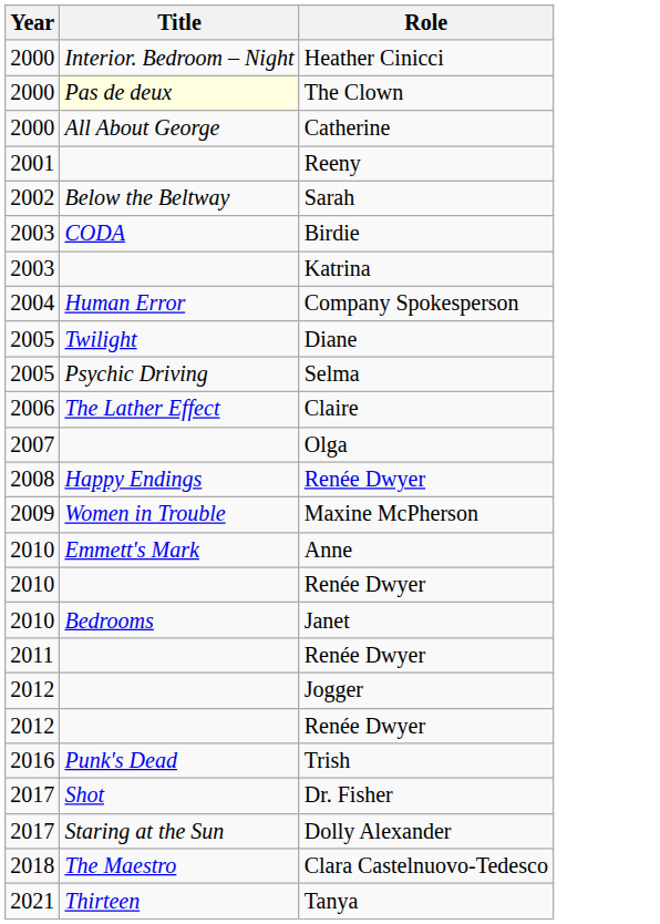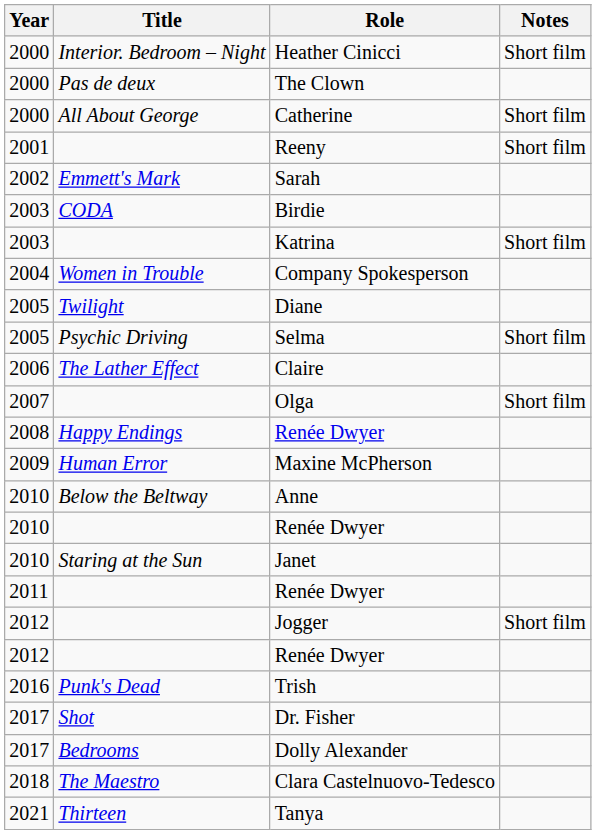 <table class="wikitable sortable">
 <tr>
 <th>Year</th>
 <th>Title</th>
 <th>Role</th>
+<th class="unsortable">Notes</th>
 </tr>
 <tr>
 <td>2000</td>
 <td><em>Interior. Bedroom – Night</em></td>
 <td>Heather Cinicci</td>
+<td>Short film</td>
 </tr>
 <tr>
 <td>2000</td>
-<td style="background: lightyellow;"><em>Pas de deux</em></td>
+<td><em>Pas de deux</em></td>
 <td>The Clown</td>
+<td></td>
 </tr>
 <tr>
 <td>2000</td>
 <td><em>All About George</em></td>
 <td>Catherine</td>
+<td>Short film</td>
 </tr>
 <tr>
 <td>2001</td>
 <td><em></em></td>
 <td>Reeny</td>
+<td>Short film</td>
 </tr>
 <tr>
 <td>2002</td>
-<td><em>Below the Beltway</em></td>
+<td><em><a href='#'>Emmett's Mark</a></em></td>
 <td>Sarah</td>
+<td></td>
 </tr>
 <tr>
 <td>2003</td>
 <td><em><a href='#'>CODA</a></em></td>
 <td>Birdie</td>
+<td></td>
 </tr>
 <tr>
 <td>2003</td>
 <td><em></em></td>
 <td>Katrina</td>
+<td>Short film</td>
 </tr>
 <tr>
 <td>2004</td>
-<td><em><a href='#'>Human Error</a></em></td>
+<td><em><a href='#'>Women in Trouble</a></em></td>
 <td>Company Spokesperson</td>
+<td></td>
 </tr>
 <tr>
 <td>2005</td>
 <td><em><a href='#'>Twilight</a></em></td>
 <td>Diane</td>
+<td></td>
 </tr>
 <tr>
 <td>2005</td>
 <td><em>Psychic Driving</em></td>
 <td>Selma</td>
+<td>Short film</td>
 </tr>
 <tr>
 <td>2006</td>
 <td><em><a href='#'>The Lather Effect</a></em></td>
 <td>Claire</td>
+<td></td>
 </tr>
 <tr>
 <td>2007</td>
 <td><em></em></td>
 <td>Olga</td>
+<td>Short film</td>
 </tr>
 <tr>
 <td>2008</td>
 <td><em><a href='#'>Happy Endings</a></em></td>
 <td><a href='#'>Renée Dwyer</a></td>
+<td></td>
 </tr>
 <tr>
 <td>2009</td>
-<td><em><a href='#'>Women in Trouble</a></em></td>
+<td><em><a href='#'>Human Error</a></em></td>
 <td>Maxine McPherson</td>
+<td></td>
 </tr>
 <tr>
 <td>2010</td>
-<td><em><a href='#'>Emmett's Mark</a></em></td>
+<td><em>Below the Beltway</em></td>
 <td>Anne</td>
+<td></td>
 </tr>
 <tr>
 <td>2010</td>
 <td><em></em></td>
 <td>Renée Dwyer</td>
+<td></td>
 </tr>
 <tr>
 <td>2010</td>
-<td><em><a href='#'>Bedrooms</a></em></td>
+<td><em>Staring at the Sun</em></td>
 <td>Janet</td>
+<td></td>
 </tr>
 <tr>
 <td>2011</td>
 <td><em></em></td>
 <td>Renée Dwyer</td>
+<td></td>
 </tr>
 <tr>
 <td>2012</td>
 <td><em></em></td>
 <td>Jogger</td>
+<td>Short film</td>
 </tr>
 <tr>
 <td>2012</td>
 <td><em></em></td>
 <td>Renée Dwyer</td>
+<td></td>
 </tr>
 <tr>
 <td>2016</td>
 <td><em><a href='#'>Punk's Dead</a></em></td>
 <td>Trish</td>
+<td></td>
 </tr>
 <tr>
 <td>2017</td>
 <td><em><a href='#'>Shot</a></em></td>
 <td>Dr. Fisher</td>
+<td></td>
 </tr>
 <tr>
 <td>2017</td>
-<td><em>Staring at the Sun</em></td>
+<td><em><a href='#'>Bedrooms</a></em></td>
 <td>Dolly Alexander</td>
+<td></td>
 </tr>
 <tr>
 <td>2018</td>
 <td><em><a href='#'>The Maestro</a></em></td>
 <td>Clara Castelnuovo-Tedesco</td>
+<td></td>
 </tr>
 <tr>
 <td>2021</td>
 <td><em><a href='#'>Thirteen</a></em></td>
 <td>Tanya</td>
+<td></td>
 </tr>
 </table>
